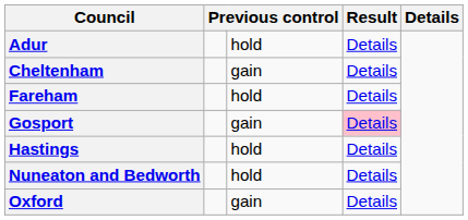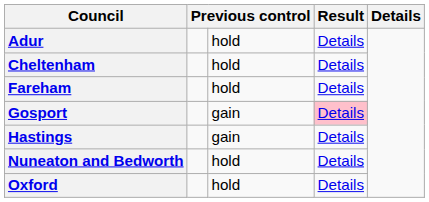 <table class="wikitable sortable" border="1">
 <tr>
 <th scope="col">Council</th>
 <th colspan=2>Previous control</th>
 <th colspan=2>Result</th>
 <th class="unsortable" scope="col">Details</th>
 </tr>
 <tr>
 <th scope="row" style="text-align: left;"><a href='#'>Adur</a></th>
 <td></td>
 <td> hold</td>
 <td><a href='#'>Details</a></td>
 </tr>
 <tr>
 <th scope="row" style="text-align: left;"><a href='#'>Cheltenham</a></th>
 <td></td>
-<td> gain</td>
+<td> hold</td>
 <td><a href='#'>Details</a></td>
 </tr>
 <tr>
 <th scope="row" style="text-align: left;"><a href='#'>Fareham</a></th>
 <td></td>
 <td> hold</td>
 <td><a href='#'>Details</a></td>
 </tr>
 <tr>
 <th scope="row" style="text-align: left;"><a href='#'>Gosport</a></th>
 <td></td>
 <td> gain</td>
 <td style="background: pink;"><a href='#'>Details</a></td>
 </tr>
 <tr>
 <th scope="row" style="text-align: left;"><a href='#'>Hastings</a></th>
 <td></td>
-<td> hold</td>
+<td> gain</td>
 <td><a href='#'>Details</a></td>
 </tr>
 <tr>
 <th scope="row" style="text-align: left;"><a href='#'>Nuneaton and Bedworth</a></th>
 <td></td>
 <td> hold</td>
 <td><a href='#'>Details</a></td>
 </tr>
 <tr>
 <th scope="row" style="text-align: left;"><a href='#'>Oxford</a></th>
 <td></td>
-<td> gain</td>
+<td> hold</td>
 <td><a href='#'>Details</a></td>
 </tr>
 </table>
